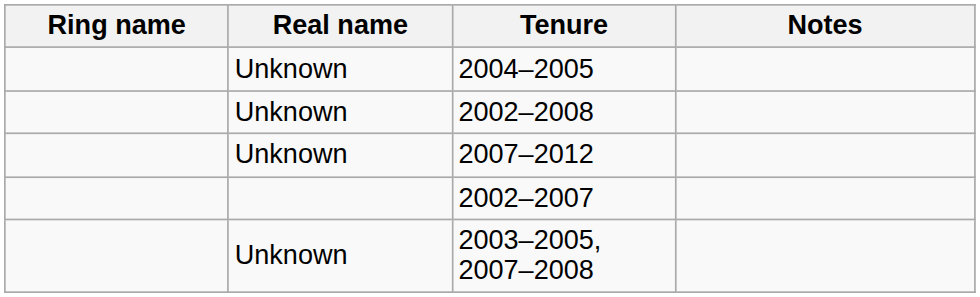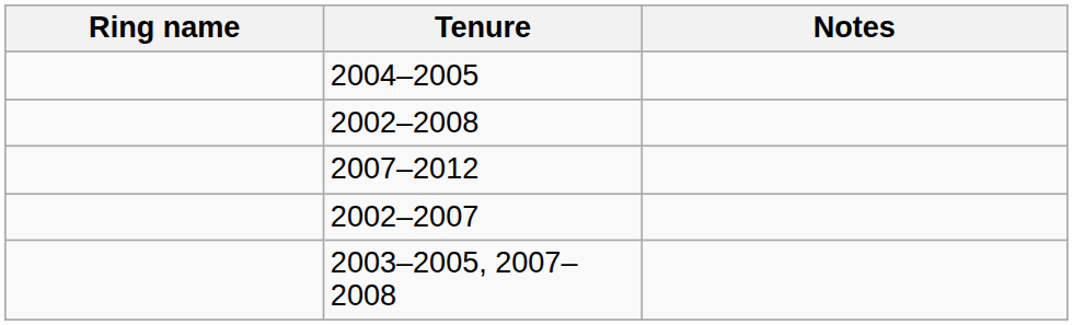 <table class="wikitable sortable" style="width:65%;">
 <tr>
 <th width=15%>Ring name</th>
-<th width=15%>Real name</th>
 <th width=15%>Tenure</th>
 <th width=20%>Notes</th>
 </tr>
 <tr>
 <td></td>
-<td>Unknown</td>
 <td sort>2004–2005</td>
 <td></td>
 </tr>
 <tr>
 <td></td>
-<td>Unknown</td>
 <td sort>2002–2008</td>
 <td></td>
 </tr>
 <tr>
 <td></td>
-<td>Unknown</td>
 <td sort>2007–2012</td>
 <td></td>
 </tr>
 <tr>
-<td></td>
 <td></td>
 <td sort>2002–2007</td>
 <td></td>
 </tr>
 <tr>
 <td></td>
-<td>Unknown</td>
 <td sort>2003–2005, 2007–2008</td>
 <td></td>
 </tr>
 </table>
